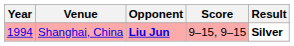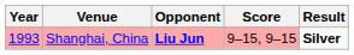 <table class="sortable wikitable" style="font-size: 90%;">
 <tr>
 <th>Year</th>
 <th>Venue</th>
 <th>Opponent</th>
 <th>Score</th>
 <th>Result</th>
 </tr>
 <tr style="background:#FFAAAA">
-<td align="center"><a href='#'>1994</a></td>
+<td align="center"><a href='#'>1993</a></td>
 <td align="left"><a href='#'>Shanghai, China</a></td>
 <td align="left"><strong> <a href='#'>Liu Jun</a></strong></td>
 <td align="left">9–15, 9–15</td>
 <td style="text-align:left; background:white"> <strong>Silver</strong></td>
 </tr>
 </table>
